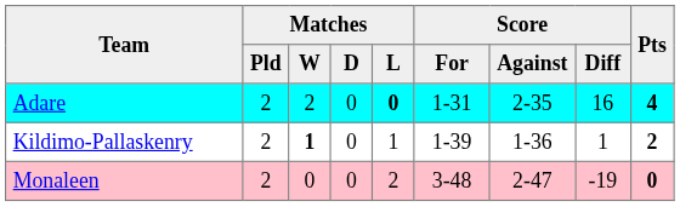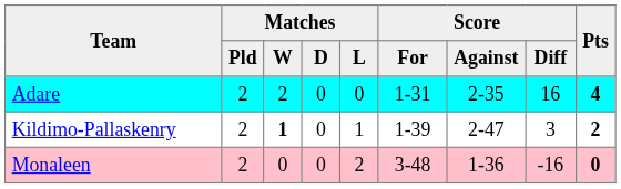 <table style=border-collapse:collapse border=1 cellspacing=0 cellpadding=5>
 <tr align=center bgcolor=#efefef>
 <th rowspan=2 width=165>Team</th>
 <th colspan=4>Matches</th>
 <th colspan=3>Score</th>
 <th rowspan=2width=20>Pts</th>
 </tr>
 <tr align=center bgcolor=#efefef>
 <th width=20>Pld</th>
 <th width=20>W</th>
 <th width=20>D</th>
 <th width=20>L</th>
 <th width=45>For</th>
 <th width=45>Against</th>
 <th width=30>Diff</th>
 </tr>
 <tr align=center style="background:#00FFFF;">
 <td style="text-align:left;"><a href='#'>Adare</a></td>
 <td>2</td>
 <td>2</td>
 <td>0</td>
-<td><strong>0</strong></td>
+<td>0</td>
 <td>1-31</td>
 <td>2-35</td>
 <td>16</td>
 <td><strong>4</strong></td>
 </tr>
 <tr align=center>
 <td style="text-align:left;"><a href='#'>Kildimo-Pallaskenry</a></td>
 <td>2</td>
 <td><strong>1</strong></td>
 <td>0</td>
 <td>1</td>
 <td>1-39</td>
-<td>1-36</td>
-<td>1</td>
+<td>2-47</td>
+<td>3</td>
 <td><strong>2</strong></td>
 </tr>
 <tr align=center style="background:#FFC0CB;">
 <td style="text-align:left;"><a href='#'>Monaleen</a></td>
 <td>2</td>
 <td>0</td>
 <td>0</td>
 <td>2</td>
 <td>3-48</td>
-<td>2-47</td>
-<td>-19</td>
+<td>1-36</td>
+<td>-16</td>
 <td><strong>0</strong></td>
 </tr>
 </table>
